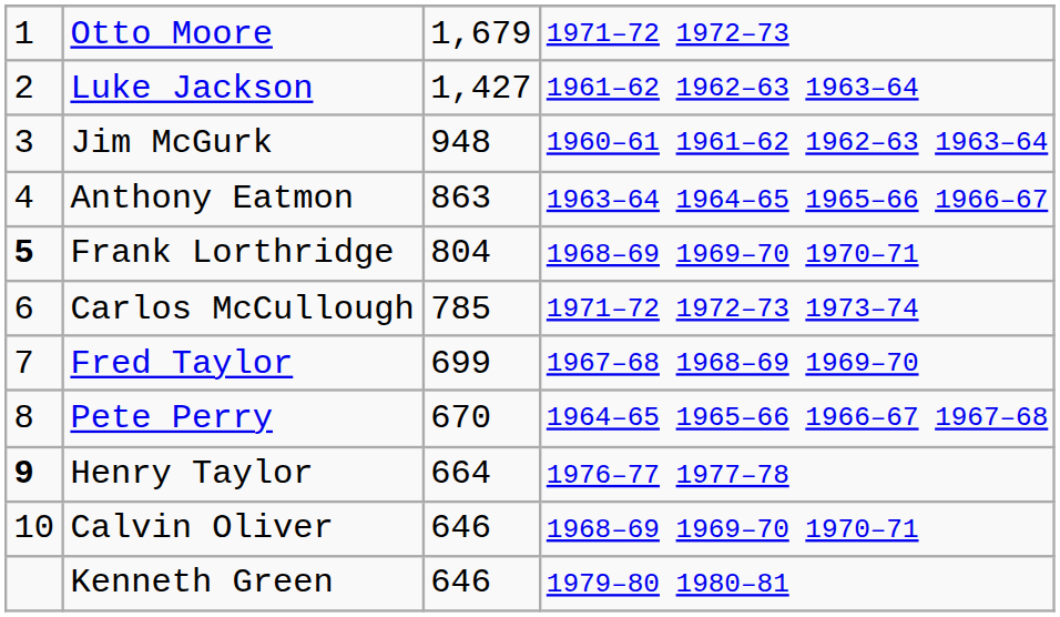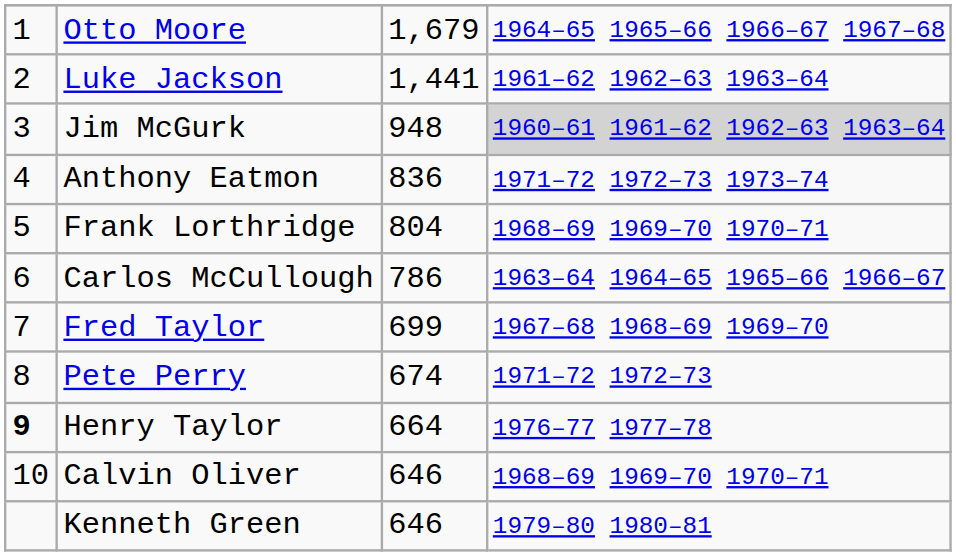 <table class="wikitable">
 <tr>
 </tr>
 <tr>
 <td>1</td>
 <td><a href='#'>Otto Moore</a></td>
 <td>1,679</td>
-<td style="font-size:80%;"><a href='#'>1971–72</a> <a href='#'>1972–73</a></td>
+<td style="font-size:80%;"><a href='#'>1964–65</a> <a href='#'>1965–66</a> <a href='#'>1966–67</a> <a href='#'>1967–68</a></td>
 </tr>
 <tr>
 <td>2</td>
 <td><a href='#'>Luke Jackson</a></td>
-<td>1,427</td>
+<td>1,441</td>
 <td style="font-size:80%;"><a href='#'>1961–62</a> <a href='#'>1962–63</a> <a href='#'>1963–64</a></td>
 </tr>
 <tr>
 <td>3</td>
 <td>Jim McGurk</td>
 <td>948</td>
-<td style="font-size:80%;"><a href='#'>1960–61</a> <a href='#'>1961–62</a> <a href='#'>1962–63</a> <a href='#'>1963–64</a></td>
+<td style="background: lightgrey; font-size:80%;"><a href='#'>1960–61</a> <a href='#'>1961–62</a> <a href='#'>1962–63</a> <a href='#'>1963–64</a></td>
 </tr>
 <tr>
 <td>4</td>
 <td>Anthony Eatmon</td>
-<td>863</td>
-<td style="font-size:80%;"><a href='#'>1963–64</a> <a href='#'>1964–65</a> <a href='#'>1965–66</a> <a href='#'>1966–67</a></td>
+<td>836</td>
+<td style="font-size:80%;"><a href='#'>1971–72</a> <a href='#'>1972–73</a> <a href='#'>1973–74</a></td>
 </tr>
 <tr>
-<td><strong>5</strong></td>
+<td>5</td>
 <td>Frank Lorthridge</td>
 <td>804</td>
 <td style="font-size:80%;"><a href='#'>1968–69</a> <a href='#'>1969–70</a> <a href='#'>1970–71</a></td>
 </tr>
 <tr>
 <td>6</td>
 <td>Carlos McCullough</td>
-<td>785</td>
-<td style="font-size:80%;"><a href='#'>1971–72</a> <a href='#'>1972–73</a> <a href='#'>1973–74</a></td>
+<td>786</td>
+<td style="font-size:80%;"><a href='#'>1963–64</a> <a href='#'>1964–65</a> <a href='#'>1965–66</a> <a href='#'>1966–67</a></td>
 </tr>
 <tr>
 <td>7</td>
 <td><a href='#'>Fred Taylor</a></td>
 <td>699</td>
 <td style="font-size:80%;"><a href='#'>1967–68</a> <a href='#'>1968–69</a> <a href='#'>1969–70</a></td>
 </tr>
 <tr>
 <td>8</td>
 <td><a href='#'>Pete Perry</a></td>
-<td>670</td>
-<td style="font-size:80%;"><a href='#'>1964–65</a> <a href='#'>1965–66</a> <a href='#'>1966–67</a> <a href='#'>1967–68</a></td>
+<td>674</td>
+<td style="font-size:80%;"><a href='#'>1971–72</a> <a href='#'>1972–73</a></td>
 </tr>
 <tr>
 <td><strong>9</strong></td>
 <td>Henry Taylor</td>
 <td>664</td>
 <td style="font-size:80%;"><a href='#'>1976–77</a> <a href='#'>1977–78</a></td>
 </tr>
 <tr>
 <td>10</td>
 <td>Calvin Oliver</td>
 <td>646</td>
 <td style="font-size:80%;"><a href='#'>1968–69</a> <a href='#'>1969–70</a> <a href='#'>1970–71</a></td>
 </tr>
 <tr>
 <td></td>
 <td>Kenneth Green</td>
 <td>646</td>
 <td style="font-size:80%;"><a href='#'>1979–80</a> <a href='#'>1980–81</a></td>
 </tr>
 </table>
